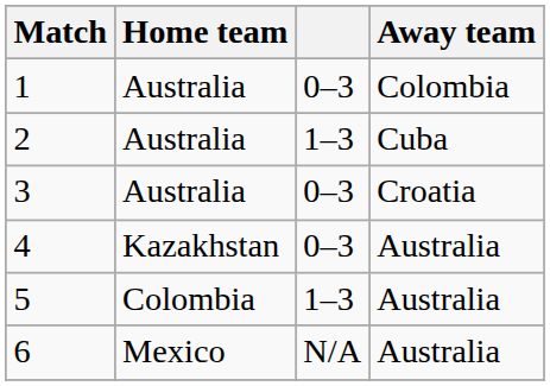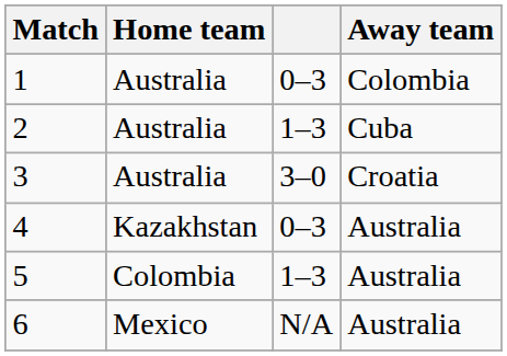 <table class="wikitable">
 <tr>
 <th>Match</th>
 <th>Home team</th>
 <th></th>
 <th>Away team</th>
 </tr>
 <tr>
 <td>1</td>
 <td>Australia</td>
 <td>0–3</td>
 <td>Colombia</td>
 </tr>
 <tr>
 <td>2</td>
 <td>Australia</td>
 <td>1–3</td>
 <td>Cuba</td>
 </tr>
 <tr>
 <td>3</td>
 <td>Australia</td>
-<td>0–3</td>
+<td>3–0</td>
 <td>Croatia</td>
 </tr>
 <tr>
 <td>4</td>
 <td>Kazakhstan</td>
 <td>0–3</td>
 <td>Australia</td>
 </tr>
 <tr>
 <td>5</td>
 <td>Colombia</td>
 <td>1–3</td>
 <td>Australia</td>
 </tr>
 <tr>
 <td>6</td>
 <td>Mexico</td>
 <td>N/A</td>
 <td>Australia</td>
 </tr>
 </table>
